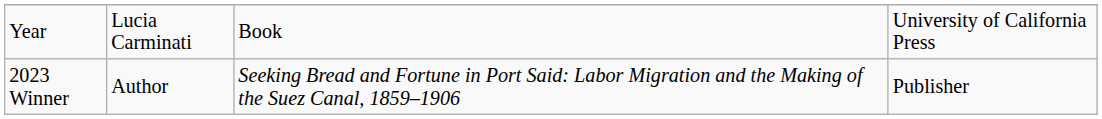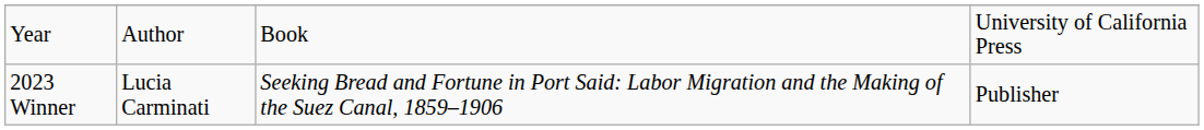 <table class="wikitable">
 <tr>
 </tr>
 <tr>
 <td>Year</td>
-<td>Lucia Carminati</td>
+<td>Author</td>
 <td>Book</td>
 <td>University of California Press</td>
 </tr>
 <tr>
 <td>2023 Winner</td>
-<td>Author</td>
+<td>Lucia Carminati</td>
 <td><em>Seeking Bread and Fortune in Port Said: Labor Migration and the Making of the Suez Canal, 1859–1906</em></td>
 <td>Publisher</td>
 </tr>
 </table>
